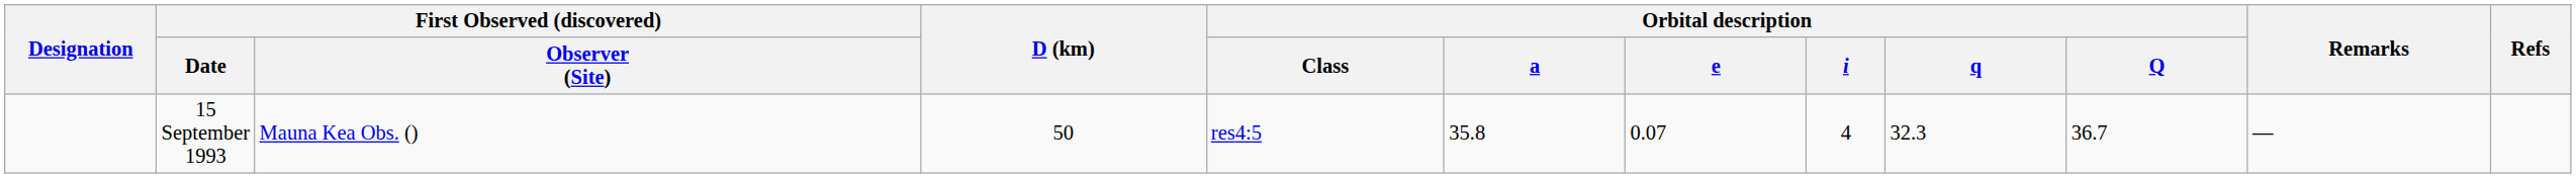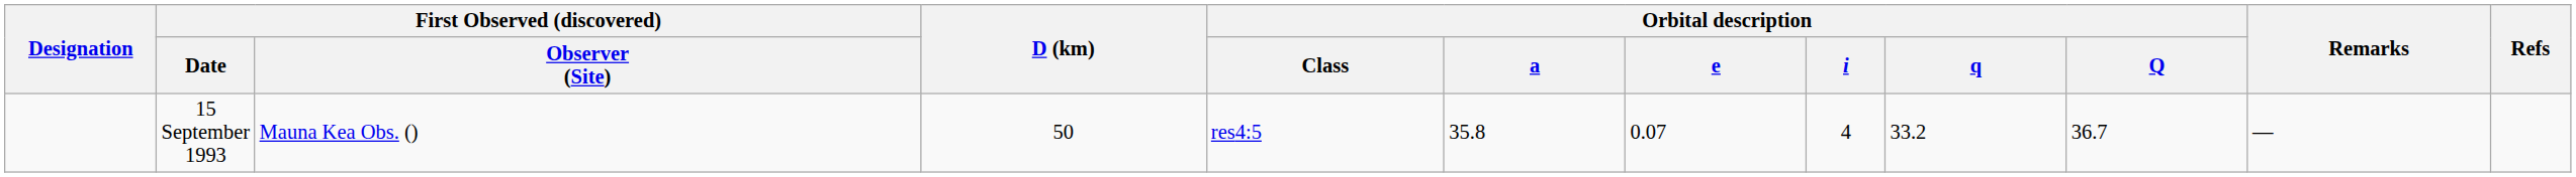 <table class="wikitable sortable" style="width: 100%;">
 <tr>
 <th width= 110 rowspan=2><a href='#'>Designation</a></th>
 <th colspan=2 width=115>First Observed (discovered)</th>
 <th rowspan=2><a href='#'>D</a> (km)</th>
 <th colspan=6>Orbital description</th>
 <th rowspan=2 width=180>Remarks</th>
 <th rowspan=2 width=55 class="unsortable">Refs</th>
 </tr>
 <tr>
 <th width=55>Date</th>
 <th><a href='#'>Observer</a><br>(<a href='#'>Site</a>)</th>
 <th>Class</th>
 <th><a href='#'>a</a><br></th>
 <th><a href='#'>e</a></th>
 <th><a href='#'><em>i</em></a><br></th>
 <th><a href='#'>q</a><br></th>
 <th><a href='#'>Q</a><br></th>
 </tr>
 <tr id="1993 RP">
 <td><strong></strong></td>
 <td align=center>15 September 1993</td>
 <td><a href='#'>Mauna Kea Obs.</a> ()</td>
 <td align=center>50</td>
 <td><a href='#'>res</a><a href='#'>4:5</a></td>
 <td>35.8</td>
 <td>0.07</td>
 <td align=center>4</td>
-<td>32.3</td>
+<td>33.2</td>
 <td>36.7</td>
 <td>—</td>
 <td></td>
 </tr>
 </table>
